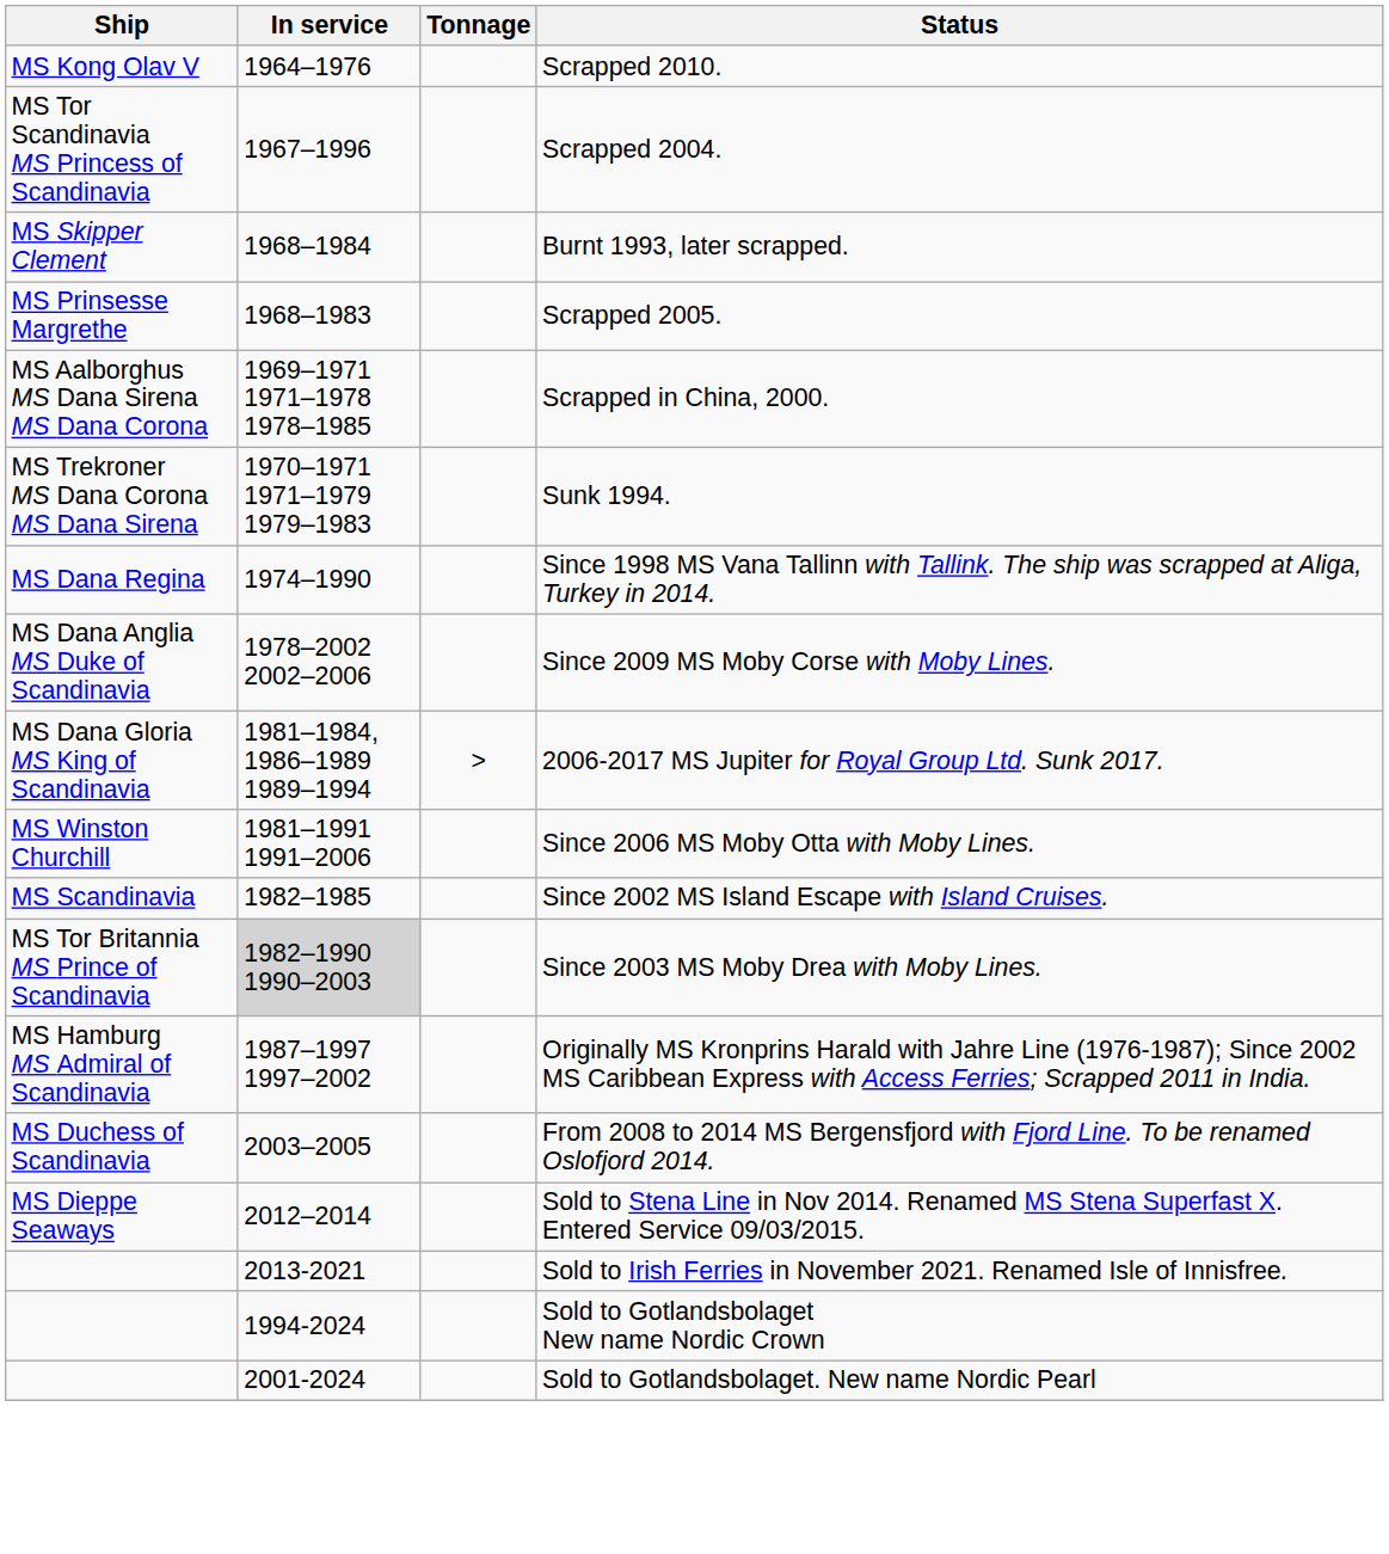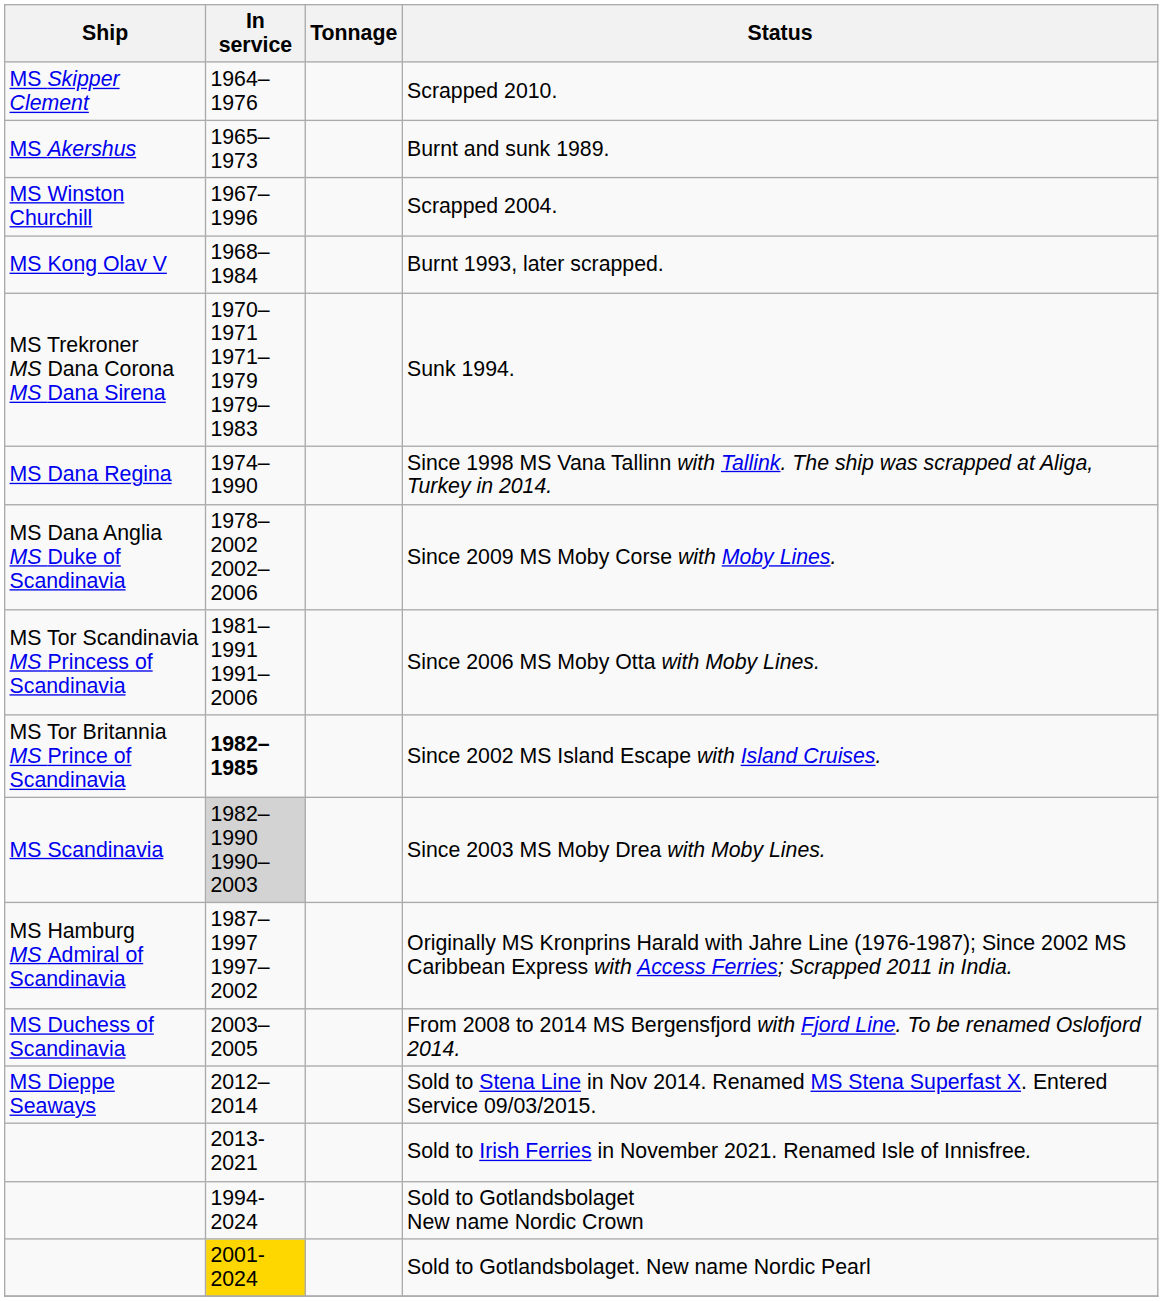 <table class="wikitable">
 <tr>
 <th>Ship</th>
 <th>In service</th>
 <th>Tonnage</th>
 <th>Status</th>
 </tr>
 <tr>
-<td><a href='#'>MS </em>Kong Olav V<em></a></td>
+<td><a href='#'>MS <em>Skipper Clement</em></a></td>
 <td>1964–1976</td>
 <td align="Center"></td>
 <td>Scrapped 2010.</td>
 </tr>
 <tr>
-<td>MS </em>Tor Scandinavia<em><br><a href='#'>MS </em>Princess of Scandinavia<em></a></td>
+<td><a href='#'>MS <em>Akershus</a></td>
+<td>1965–1973</td>
+<td align="Center"></td>
+<td>Burnt and sunk 1989.</td>
+</tr>
+<tr>
+<td><a href='#'>MS </em>Winston Churchill<em></a></td>
 <td>1967–1996</td>
 <td align="Center"></td>
 <td>Scrapped 2004.</td>
 </tr>
 <tr>
-<td><a href='#'>MS <em>Skipper Clement</em></a></td>
+<td><a href='#'>MS </em>Kong Olav V<em></a></td>
 <td>1968–1984</td>
 <td align="Center"></td>
 <td>Burnt 1993, later scrapped.</td>
-</tr>
-<tr>
-<td><a href='#'>MS </em>Prinsesse Margrethe<em></a></td>
-<td>1968–1983</td>
-<td align="Center"></td>
-<td>Scrapped 2005.</td>
-</tr>
-<tr>
-<td>MS </em>Aalborghus<em><br>MS </em>Dana Sirena<em><br><a href='#'>MS </em>Dana Corona<em></a></td>
-<td>1969–1971<br>1971–1978<br>1978–1985</td>
-<td align="Center"><br></td>
-<td>Scrapped in China, 2000.</td>
 </tr>
 <tr>
 <td>MS </em>Trekroner<em><br>MS </em>Dana Corona<em><br><a href='#'>MS </em>Dana Sirena<em></a></td>
 <td>1970–1971<br>1971–1979<br>1979–1983</td>
 <td align="Center"></td>
 <td>Sunk 1994.</td>
 </tr>
 <tr>
 <td><a href='#'>MS </em>Dana Regina<em></a></td>
 <td>1974–1990</td>
 <td align="Center"></td>
 <td>Since 1998 MS </em>Vana Tallinn<em> with <a href='#'>Tallink</a>. The ship was scrapped at Aliga, Turkey in 2014.</td>
 </tr>
 <tr>
 <td>MS </em>Dana Anglia<em><br><a href='#'>MS </em>Duke of Scandinavia<em></a></td>
 <td>1978–2002<br>2002–2006</td>
 <td align="Center"><br></td>
 <td>Since 2009 MS </em>Moby Corse<em> with <a href='#'>Moby Lines</a>.</td>
 </tr>
 <tr>
-<td>MS </em>Dana Gloria<em><br><a href='#'>MS </em>King of Scandinavia<em></a></td>
-<td>1981–1984, 1986–1989<br>1989–1994</td>
-<td align="Center">></td>
-<td>2006-2017 MS </em>Jupiter<em> for <a href='#'>Royal Group Ltd</a>. Sunk 2017.</td>
-</tr>
-<tr>
-<td><a href='#'>MS </em>Winston Churchill<em></a></td>
+<td>MS </em>Tor Scandinavia<em><br><a href='#'>MS </em>Princess of Scandinavia<em></a></td>
 <td>1981–1991<br>1991–2006</td>
 <td align="Center"><br></td>
 <td>Since 2006 MS </em>Moby Otta<em> with Moby Lines.</td>
 </tr>
 <tr>
-<td><a href='#'>MS </em>Scandinavia<em></a></td>
-<td>1982–1985</td>
+<td>MS </em>Tor Britannia<em><br><a href='#'>MS </em>Prince of Scandinavia<em></a></td>
+<td><strong>1982–1985</strong></td>
 <td align="Center"></td>
 <td>Since 2002 MS </em>Island Escape<em> with <a href='#'>Island Cruises</a>.</td>
 </tr>
 <tr>
-<td>MS </em>Tor Britannia<em><br><a href='#'>MS </em>Prince of Scandinavia<em></a></td>
+<td><a href='#'>MS </em>Scandinavia<em></a></td>
 <td style="background: lightgrey;">1982–1990<br>1990–2003</td>
 <td align="Center"><br></td>
 <td>Since 2003 MS </em>Moby Drea<em> with Moby Lines.</td>
 </tr>
 <tr>
 <td>MS </em>Hamburg<em><br><a href='#'>MS </em>Admiral of Scandinavia<em></a></td>
 <td>1987–1997<br>1997–2002</td>
 <td align="Center"></td>
 <td>Originally MS Kronprins Harald with Jahre Line (1976-1987); Since 2002 MS </em>Caribbean Express<em> with <a href='#'>Access Ferries</a>; Scrapped 2011 in India.</td>
 </tr>
 <tr>
 <td><a href='#'>MS </em>Duchess of Scandinavia<em></a></td>
 <td>2003–2005</td>
 <td align="Center"></td>
 <td>From 2008 to 2014 MS </em>Bergensfjord<em> with <a href='#'>Fjord Line</a>. To be renamed Oslofjord 2014.</td>
 </tr>
 <tr>
 <td><a href='#'>MS </em>Dieppe Seaways<em></a></td>
 <td>2012–2014</td>
 <td align="Center"></td>
 <td>Sold to <a href='#'>Stena Line</a> in Nov 2014. Renamed <a href='#'>MS Stena Superfast X</a>. Entered Service 09/03/2015.</td>
 </tr>
 <tr>
 <td></td>
 <td>2013-2021</td>
 <td align="Center"></td>
 <td>Sold to <a href='#'>Irish Ferries</a> in November 2021. Renamed </em>Isle of Innisfree<em>.</td>
 </tr>
 <tr>
 <td></td>
 <td>1994-2024</td>
 <td></td>
 <td>Sold to Gotlandsbolaget<br>New name Nordic Crown</td>
 </tr>
 <tr>
 <td></td>
-<td>2001-2024</td>
+<td style="background: gold;">2001-2024</td>
 <td></td>
 <td>Sold to Gotlandsbolaget. New name Nordic Pearl</td>
 </tr>
 <tr>
 </tr>
 </table>
